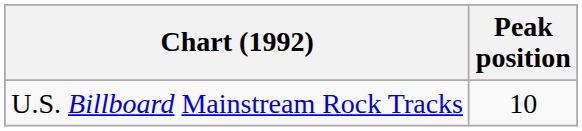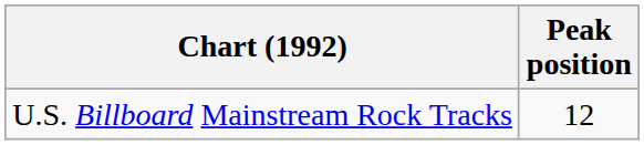 <table class="wikitable">
 <tr>
 <th>Chart (1992)</th>
 <th>Peak<br>position</th>
 </tr>
 <tr>
 <td>U.S. <em><a href='#'>Billboard</a></em> <a href='#'>Mainstream Rock Tracks</a></td>
-<td align="center">10</td>
+<td align="center">12</td>
 </tr>
 </table>
